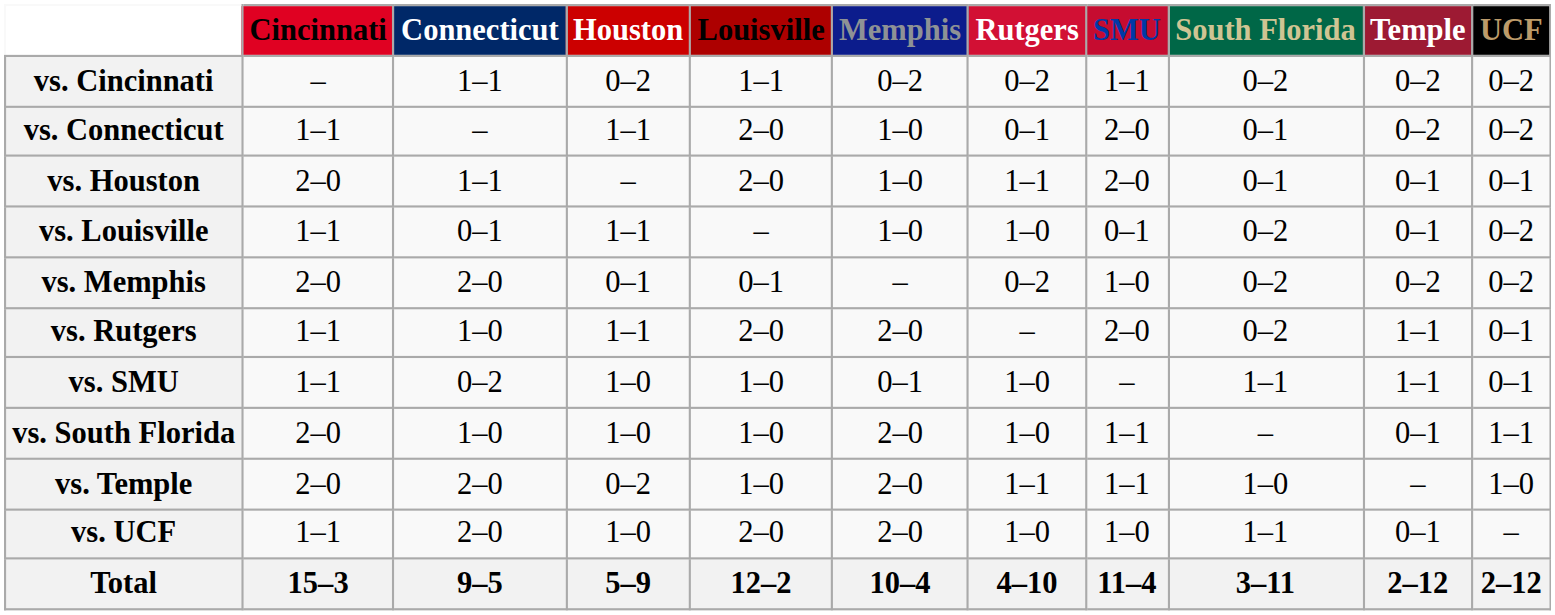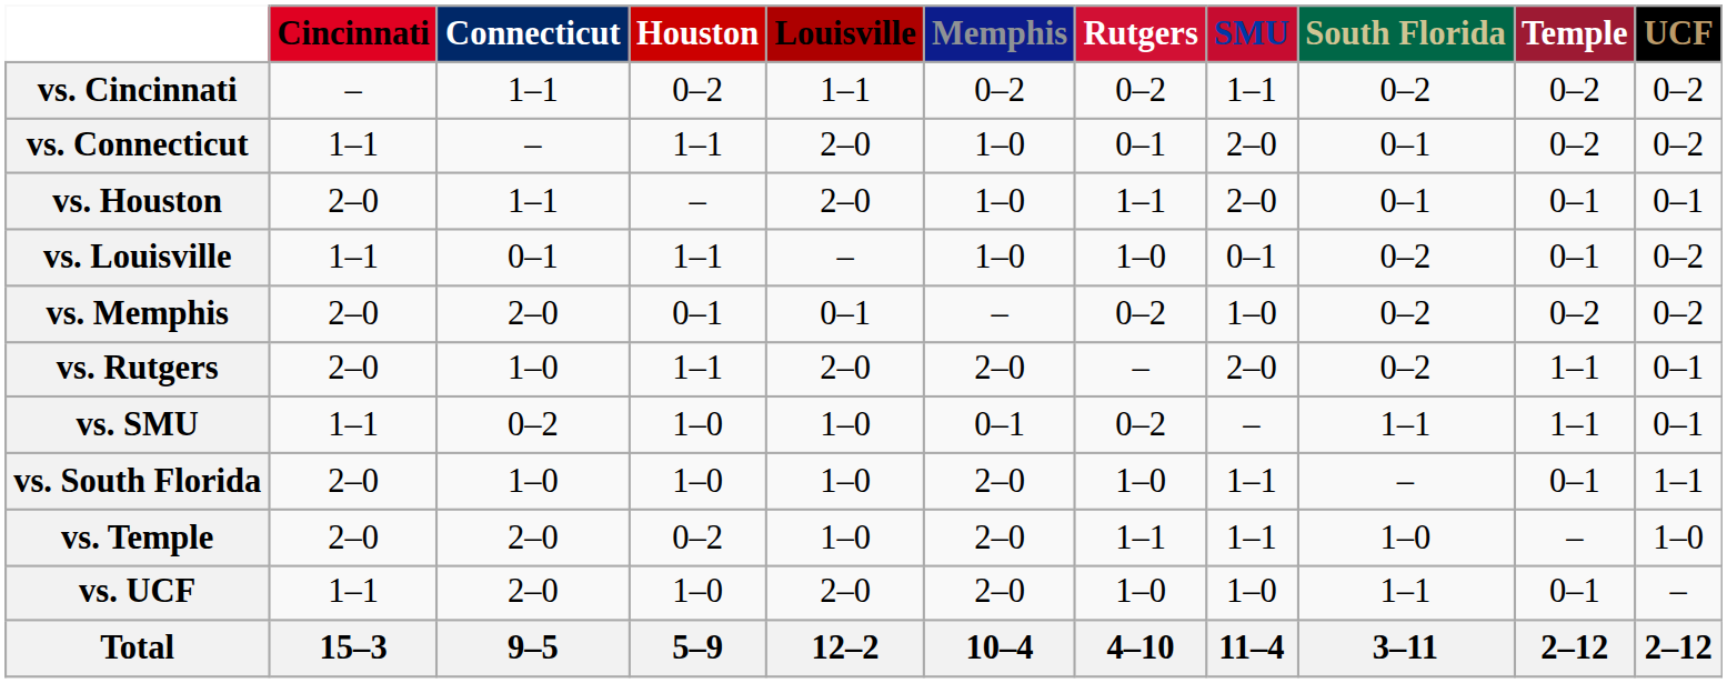 <table class="wikitable" style="white-space:nowrap;font-size:90%;">
 <tr>
 <th colspan=1 style="background:white; border-top-style:hidden; border-left-style:hidden;"   width=75> </th>
 <th style="background:#E00122; color:#000000;"  width=65>Cincinnati</th>
 <th style="background:#002868; color:#FFFFFF;"  width=65>Connecticut</th>
 <th style="background:#CC0000; color:#FFFFFF;"  width=65>Houston</th>
 <th style="background:#AD0000; color:#000000;"  width=65>Louisville</th>
 <th style="background:#0C1C8C; color:#8E9295;"  width=65>Memphis</th>
 <th style="background:#D21034; color:#FFFFFF;"  width=65>Rutgers</th>
 <th style="background:#C60C30; color:#0039A6;"  width=65>SMU</th>
 <th style="background:#006747; color:#CFC493;"  width=65>South Florida</th>
 <th style="background:#9d1a33; color:#FFFFFF;"  width=65>Temple</th>
 <th style="background:#000000; color:#BC9B6A;"  width=65>UCF</th>
 </tr>
 <tr style="text-align:center;">
 <th>vs. Cincinnati</th>
 <td>–</td>
 <td>1–1</td>
 <td>0–2</td>
 <td>1–1</td>
 <td>0–2</td>
 <td>0–2</td>
 <td>1–1</td>
 <td>0–2</td>
 <td>0–2</td>
 <td>0–2</td>
 </tr>
 <tr style="text-align:center;">
 <th>vs. Connecticut</th>
 <td>1–1</td>
 <td>–</td>
 <td>1–1</td>
 <td>2–0</td>
 <td>1–0</td>
 <td>0–1</td>
 <td>2–0</td>
 <td>0–1</td>
 <td>0–2</td>
 <td>0–2</td>
 </tr>
 <tr style="text-align:center;">
 <th>vs. Houston</th>
 <td>2–0</td>
 <td>1–1</td>
 <td>–</td>
 <td>2–0</td>
 <td>1–0</td>
 <td>1–1</td>
 <td>2–0</td>
 <td>0–1</td>
 <td>0–1</td>
 <td>0–1</td>
 </tr>
 <tr style="text-align:center;">
 <th>vs. Louisville</th>
 <td>1–1</td>
 <td>0–1</td>
 <td>1–1</td>
 <td>–</td>
 <td>1–0</td>
 <td>1–0</td>
 <td>0–1</td>
 <td>0–2</td>
 <td>0–1</td>
 <td>0–2</td>
 </tr>
 <tr style="text-align:center;">
 <th>vs. Memphis</th>
 <td>2–0</td>
 <td>2–0</td>
 <td>0–1</td>
 <td>0–1</td>
 <td>–</td>
 <td>0–2</td>
 <td>1–0</td>
 <td>0–2</td>
 <td>0–2</td>
 <td>0–2</td>
 </tr>
 <tr style="text-align:center;">
 <th>vs. Rutgers</th>
-<td>1–1</td>
+<td>2–0</td>
 <td>1–0</td>
 <td>1–1</td>
 <td>2–0</td>
 <td>2–0</td>
 <td>–</td>
 <td>2–0</td>
 <td>0–2</td>
 <td>1–1</td>
 <td>0–1</td>
 </tr>
 <tr style="text-align:center;">
 <th>vs. SMU</th>
 <td>1–1</td>
 <td>0–2</td>
 <td>1–0</td>
 <td>1–0</td>
 <td>0–1</td>
-<td>1–0</td>
+<td>0–2</td>
 <td>–</td>
 <td>1–1</td>
 <td>1–1</td>
 <td>0–1</td>
 </tr>
 <tr style="text-align:center;">
 <th>vs. South Florida</th>
 <td>2–0</td>
 <td>1–0</td>
 <td>1–0</td>
 <td>1–0</td>
 <td>2–0</td>
 <td>1–0</td>
 <td>1–1</td>
 <td>–</td>
 <td>0–1</td>
 <td>1–1</td>
 </tr>
 <tr style="text-align:center;">
 <th>vs. Temple</th>
 <td>2–0</td>
 <td>2–0</td>
 <td>0–2</td>
 <td>1–0</td>
 <td>2–0</td>
 <td>1–1</td>
 <td>1–1</td>
 <td>1–0</td>
 <td>–</td>
 <td>1–0</td>
 </tr>
 <tr style="text-align:center;">
 <th>vs. UCF</th>
 <td>1–1</td>
 <td>2–0</td>
 <td>1–0</td>
 <td>2–0</td>
 <td>2–0</td>
 <td>1–0</td>
 <td>1–0</td>
 <td>1–1</td>
 <td>0–1</td>
 <td>–<br></td>
 </tr>
 <tr style="text-align:center;">
 <th>Total</th>
 <th>15–3</th>
 <th>9–5</th>
 <th>5–9</th>
 <th>12–2</th>
 <th>10–4</th>
 <th>4–10</th>
 <th>11–4</th>
 <th>3–11</th>
 <th>2–12</th>
 <th>2–12</th>
 </tr>
 </table>
